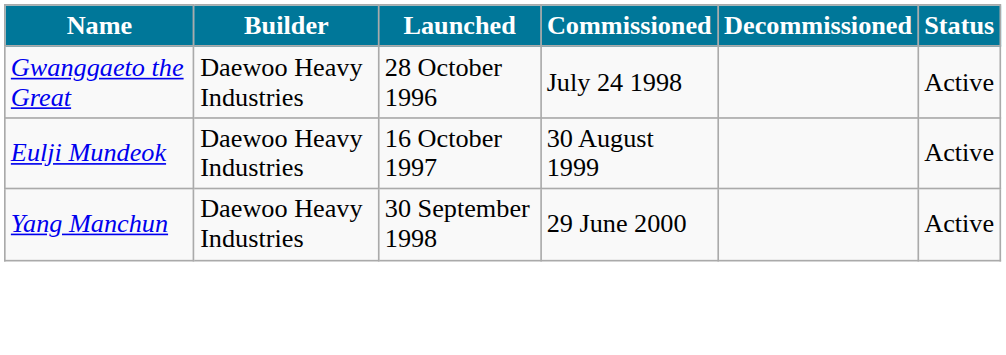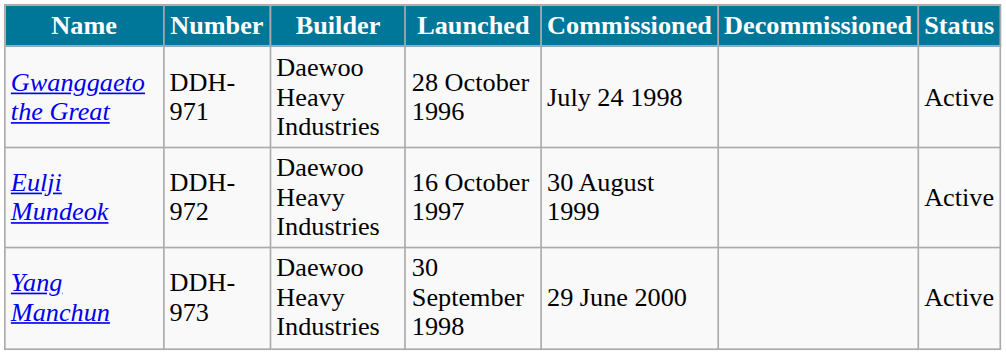 <table class="wikitable">
 <tr>
 <th style="background:#079;color:#fff;">Name</th>
+<th style="background:#079;color:#fff;">Number</th>
 <th style="background:#079;color:#fff;">Builder</th>
 <th style="background:#079;color:#fff;">Launched</th>
 <th style="background:#079;color:#fff;">Commissioned</th>
 <th style="background:#079;color:#fff;">Decommissioned</th>
 <th style="background:#079;color:#fff;">Status</th>
 </tr>
 <tr>
 <td><em><a href='#'>Gwanggaeto the Great</a></em></td>
+<td>DDH-971</td>
 <td>Daewoo Heavy Industries</td>
 <td>28 October 1996</td>
 <td>July 24 1998</td>
 <td></td>
 <td>Active</td>
 </tr>
 <tr>
 <td><em><a href='#'>Eulji Mundeok</a></em></td>
+<td>DDH-972</td>
 <td>Daewoo Heavy Industries</td>
 <td>16 October 1997</td>
 <td>30 August 1999</td>
 <td></td>
 <td>Active</td>
 </tr>
 <tr>
 <td><em><a href='#'>Yang Manchun</a></em></td>
+<td>DDH-973</td>
 <td>Daewoo Heavy Industries</td>
 <td>30 September 1998</td>
 <td>29 June 2000</td>
 <td></td>
 <td>Active</td>
 </tr>
 </table>
